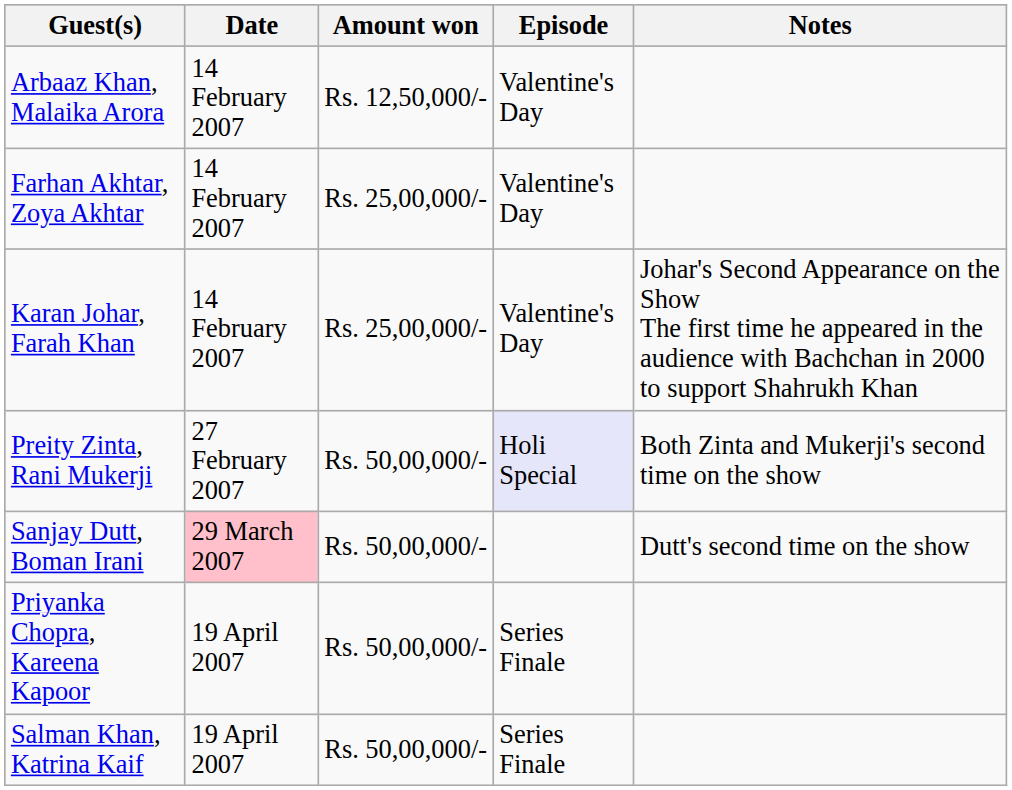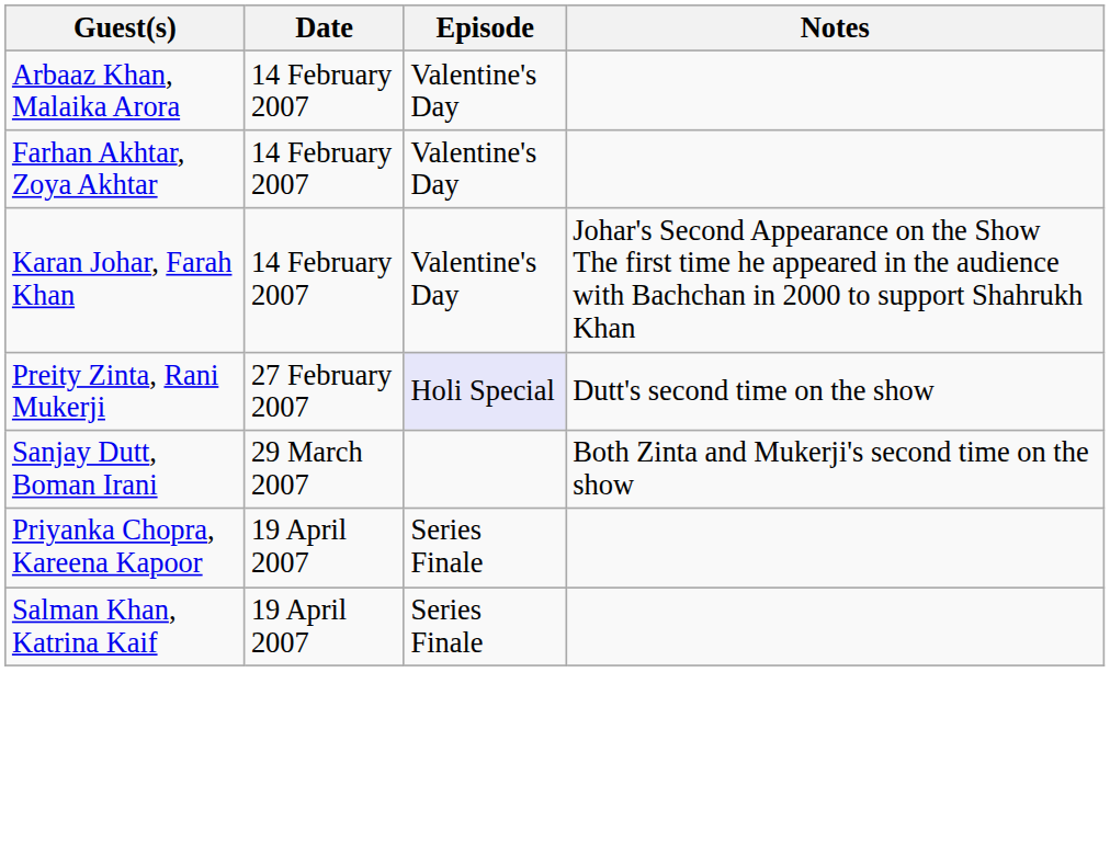 <table class="wikitable">
 <tr>
 <th>Guest(s)</th>
 <th>Date</th>
-<th>Amount won</th>
 <th>Episode</th>
 <th>Notes</th>
 </tr>
 <tr>
 <td><a href='#'>Arbaaz Khan</a>, <a href='#'>Malaika Arora</a></td>
 <td>14 February 2007</td>
-<td>Rs. 12,50,000/-</td>
 <td>Valentine's Day</td>
 <td></td>
 </tr>
 <tr>
 <td><a href='#'>Farhan Akhtar</a>, <a href='#'>Zoya Akhtar</a></td>
 <td>14 February 2007</td>
-<td>Rs. 25,00,000/-</td>
 <td>Valentine's Day</td>
 <td></td>
 </tr>
 <tr>
 <td><a href='#'>Karan Johar</a>, <a href='#'>Farah Khan</a></td>
 <td>14 February 2007</td>
-<td>Rs. 25,00,000/-</td>
 <td>Valentine's Day</td>
 <td>Johar's Second Appearance on the Show<br>The first time he appeared in the audience with Bachchan in 2000 to support Shahrukh Khan</td>
 </tr>
 <tr>
 <td><a href='#'>Preity Zinta</a>, <a href='#'>Rani Mukerji</a></td>
 <td>27 February 2007</td>
-<td>Rs. 50,00,000/-</td>
 <td style="background: lavender;">Holi Special</td>
-<td>Both Zinta and Mukerji's second time on the show</td>
+<td>Dutt's second time on the show</td>
 </tr>
 <tr>
 <td><a href='#'>Sanjay Dutt</a>, <a href='#'>Boman Irani</a></td>
-<td style="background: pink;">29 March 2007</td>
-<td>Rs. 50,00,000/-</td>
+<td>29 March 2007</td>
 <td></td>
-<td>Dutt's second time on the show</td>
+<td>Both Zinta and Mukerji's second time on the show</td>
 </tr>
 <tr>
 <td><a href='#'>Priyanka Chopra</a>, <a href='#'>Kareena Kapoor</a></td>
 <td>19 April 2007</td>
-<td>Rs. 50,00,000/-</td>
 <td>Series Finale</td>
 <td></td>
 </tr>
 <tr>
 <td><a href='#'>Salman Khan</a>, <a href='#'>Katrina Kaif</a></td>
 <td>19 April 2007</td>
-<td>Rs. 50,00,000/-</td>
 <td>Series Finale</td>
 <td></td>
 </tr>
 </table>
